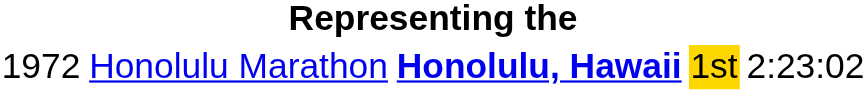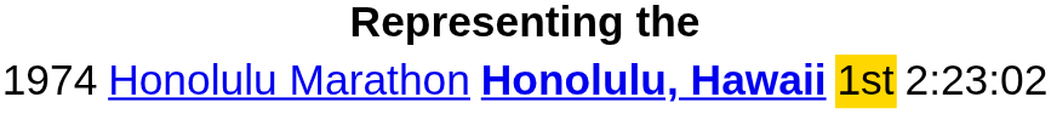 <table>
 <tr>
 <th colspan="5">Representing the </th>
 </tr>
 <tr>
-<td>1972</td>
+<td>1974</td>
 <td><a href='#'>Honolulu Marathon</a></td>
 <td><strong><a href='#'>Honolulu, Hawaii</a></strong></td>
 <td bgcolor="gold">1st</td>
 <td>2:23:02</td>
 </tr>
 </table>
